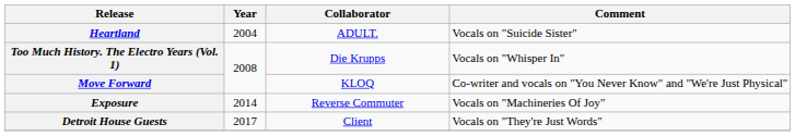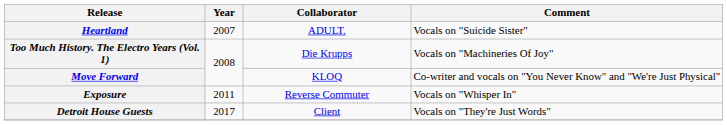 <table class="wikitable sortable plainrowheaders">
 <tr>
 <th scope="col" style="width:18em">Release</th>
 <th scope="col" style="width:3em">Year</th>
 <th scope="col" style="width:15em">Collaborator</th>
 <th class="unsortable" scope="col">Comment</th>
 </tr>
 <tr>
 <th scope="row"><em><a href='#'>Heartland</a></em></th>
-<td style="text-align:center;">2004</td>
+<td style="text-align:center;">2007</td>
 <td style="text-align:center;"><a href='#'>ADULT.</a></td>
 <td>Vocals on "Suicide Sister"</td>
 </tr>
 <tr>
 <th scope="row"><em>Too Much History. The Electro Years (Vol. 1)</em></th>
 <td rowspan="2" style="text-align:center;">2008</td>
 <td style="text-align:center;"><a href='#'>Die Krupps</a></td>
-<td>Vocals on "Whisper In"</td>
+<td>Vocals on "Machineries Of Joy"</td>
 </tr>
 <tr>
 <th scope="row"><em><a href='#'>Move Forward</a></em></th>
 <td style="text-align:center;"><a href='#'>KLOQ</a></td>
 <td>Co-writer and vocals on "You Never Know" and "We're Just Physical"</td>
 </tr>
 <tr>
 <th scope="row"><em>Exposure</em></th>
-<td style="text-align:center;">2014</td>
+<td style="text-align:center;">2011</td>
 <td style="text-align:center;"><a href='#'>Reverse Commuter</a></td>
-<td>Vocals on "Machineries Of Joy"</td>
+<td>Vocals on "Whisper In"</td>
 </tr>
 <tr>
 <th scope="row"><em>Detroit House Guests</em></th>
 <td style="text-align:center;">2017</td>
 <td style="text-align:center;"><a href='#'>Client</a></td>
 <td>Vocals on "They're Just Words"</td>
 </tr>
 <tr>
 </tr>
 </table>
